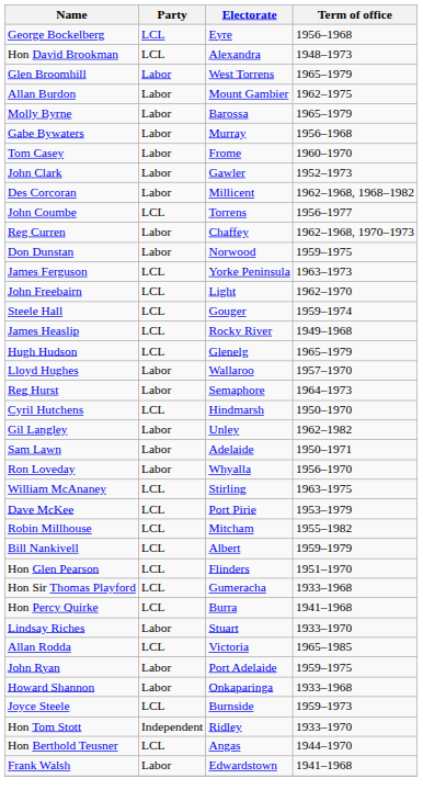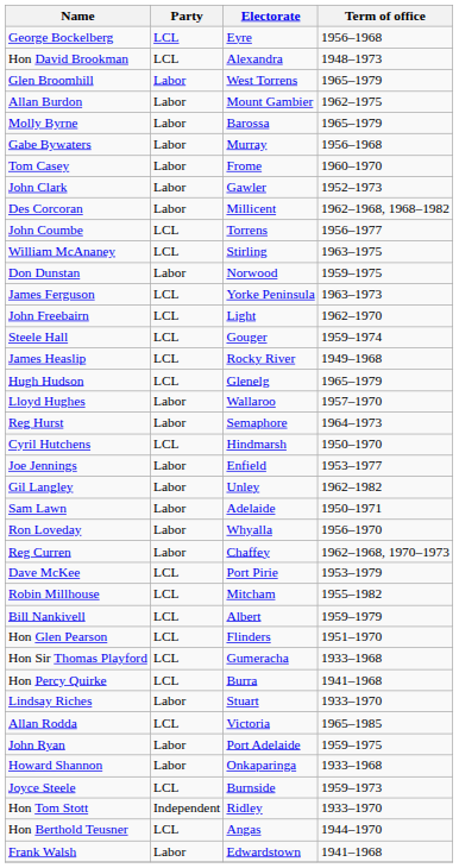 <table class="wikitable sortable">
 <tr>
 <th>Name</th>
 <th>Party</th>
 <th><a href='#'>Electorate</a></th>
 <th>Term of office</th>
 </tr>
 <tr>
 <td><a href='#'>George Bockelberg</a></td>
 <td><a href='#'>LCL</a></td>
 <td><a href='#'>Eyre</a></td>
 <td>1956–1968</td>
 </tr>
 <tr>
 <td>Hon <a href='#'>David Brookman</a></td>
 <td>LCL</td>
 <td><a href='#'>Alexandra</a></td>
 <td>1948–1973</td>
 </tr>
 <tr>
 <td><a href='#'>Glen Broomhill</a></td>
 <td><a href='#'>Labor</a></td>
 <td><a href='#'>West Torrens</a></td>
 <td>1965–1979</td>
 </tr>
 <tr>
 <td><a href='#'>Allan Burdon</a></td>
 <td>Labor</td>
 <td><a href='#'>Mount Gambier</a></td>
 <td>1962–1975</td>
 </tr>
 <tr>
 <td><a href='#'>Molly Byrne</a></td>
 <td>Labor</td>
 <td><a href='#'>Barossa</a></td>
 <td>1965–1979</td>
 </tr>
 <tr>
 <td><a href='#'>Gabe Bywaters</a></td>
 <td>Labor</td>
 <td><a href='#'>Murray</a></td>
 <td>1956–1968</td>
 </tr>
 <tr>
 <td><a href='#'>Tom Casey</a></td>
 <td>Labor</td>
 <td><a href='#'>Frome</a></td>
 <td>1960–1970</td>
 </tr>
 <tr>
 <td><a href='#'>John Clark</a></td>
 <td>Labor</td>
 <td><a href='#'>Gawler</a></td>
 <td>1952–1973</td>
 </tr>
 <tr>
 <td><a href='#'>Des Corcoran</a></td>
 <td>Labor</td>
 <td><a href='#'>Millicent</a></td>
 <td>1962–1968, 1968–1982</td>
 </tr>
 <tr>
 <td><a href='#'>John Coumbe</a></td>
 <td>LCL</td>
 <td><a href='#'>Torrens</a></td>
 <td>1956–1977</td>
 </tr>
 <tr>
-<td><a href='#'>Reg Curren</a></td>
-<td>Labor</td>
-<td><a href='#'>Chaffey</a></td>
-<td>1962–1968, 1970–1973</td>
+<td><a href='#'>William McAnaney</a></td>
+<td>LCL</td>
+<td><a href='#'>Stirling</a></td>
+<td>1963–1975</td>
 </tr>
 <tr>
 <td><a href='#'>Don Dunstan</a></td>
 <td>Labor</td>
 <td><a href='#'>Norwood</a></td>
 <td>1959–1975</td>
 </tr>
 <tr>
 <td><a href='#'>James Ferguson</a></td>
 <td>LCL</td>
 <td><a href='#'>Yorke Peninsula</a></td>
 <td>1963–1973</td>
 </tr>
 <tr>
 <td><a href='#'>John Freebairn</a></td>
 <td>LCL</td>
 <td><a href='#'>Light</a></td>
 <td>1962–1970</td>
 </tr>
 <tr>
 <td><a href='#'>Steele Hall</a></td>
 <td>LCL</td>
 <td><a href='#'>Gouger</a></td>
 <td>1959–1974</td>
 </tr>
 <tr>
 <td><a href='#'>James Heaslip</a></td>
 <td>LCL</td>
 <td><a href='#'>Rocky River</a></td>
 <td>1949–1968</td>
 </tr>
 <tr>
 <td><a href='#'>Hugh Hudson</a></td>
 <td>LCL</td>
 <td><a href='#'>Glenelg</a></td>
 <td>1965–1979</td>
 </tr>
 <tr>
 <td><a href='#'>Lloyd Hughes</a></td>
 <td>Labor</td>
 <td><a href='#'>Wallaroo</a></td>
 <td>1957–1970</td>
 </tr>
 <tr>
 <td><a href='#'>Reg Hurst</a></td>
 <td>Labor</td>
 <td><a href='#'>Semaphore</a></td>
 <td>1964–1973</td>
 </tr>
 <tr>
 <td><a href='#'>Cyril Hutchens</a></td>
 <td>LCL</td>
 <td><a href='#'>Hindmarsh</a></td>
 <td>1950–1970</td>
 </tr>
 <tr>
+<td><a href='#'>Joe Jennings</a></td>
+<td>Labor</td>
+<td><a href='#'>Enfield</a></td>
+<td>1953–1977</td>
+</tr>
+<tr>
 <td><a href='#'>Gil Langley</a></td>
 <td>Labor</td>
 <td><a href='#'>Unley</a></td>
 <td>1962–1982</td>
 </tr>
 <tr>
 <td><a href='#'>Sam Lawn</a></td>
 <td>Labor</td>
 <td><a href='#'>Adelaide</a></td>
 <td>1950–1971</td>
 </tr>
 <tr>
 <td><a href='#'>Ron Loveday</a></td>
 <td>Labor</td>
 <td><a href='#'>Whyalla</a></td>
 <td>1956–1970</td>
 </tr>
 <tr>
-<td><a href='#'>William McAnaney</a></td>
-<td>LCL</td>
-<td><a href='#'>Stirling</a></td>
-<td>1963–1975</td>
+<td><a href='#'>Reg Curren</a></td>
+<td>Labor</td>
+<td><a href='#'>Chaffey</a></td>
+<td>1962–1968, 1970–1973</td>
 </tr>
 <tr>
 <td><a href='#'>Dave McKee</a></td>
 <td>LCL</td>
 <td><a href='#'>Port Pirie</a></td>
 <td>1953–1979</td>
 </tr>
 <tr>
 <td><a href='#'>Robin Millhouse</a></td>
 <td>LCL</td>
 <td><a href='#'>Mitcham</a></td>
 <td>1955–1982</td>
 </tr>
 <tr>
 <td><a href='#'>Bill Nankivell</a></td>
 <td>LCL</td>
 <td><a href='#'>Albert</a></td>
 <td>1959–1979</td>
 </tr>
 <tr>
 <td>Hon <a href='#'>Glen Pearson</a></td>
 <td>LCL</td>
 <td><a href='#'>Flinders</a></td>
 <td>1951–1970</td>
 </tr>
 <tr>
 <td>Hon Sir <a href='#'>Thomas Playford</a></td>
 <td>LCL</td>
 <td><a href='#'>Gumeracha</a></td>
 <td>1933–1968</td>
 </tr>
 <tr>
 <td>Hon <a href='#'>Percy Quirke</a></td>
 <td>LCL</td>
 <td><a href='#'>Burra</a></td>
 <td>1941–1968</td>
 </tr>
 <tr>
 <td><a href='#'>Lindsay Riches</a></td>
 <td>Labor</td>
 <td><a href='#'>Stuart</a></td>
 <td>1933–1970</td>
 </tr>
 <tr>
 <td><a href='#'>Allan Rodda</a></td>
 <td>LCL</td>
 <td><a href='#'>Victoria</a></td>
 <td>1965–1985</td>
 </tr>
 <tr>
 <td><a href='#'>John Ryan</a></td>
 <td>Labor</td>
 <td><a href='#'>Port Adelaide</a></td>
 <td>1959–1975</td>
 </tr>
 <tr>
 <td><a href='#'>Howard Shannon</a></td>
 <td>Labor</td>
 <td><a href='#'>Onkaparinga</a></td>
 <td>1933–1968</td>
 </tr>
 <tr>
 <td><a href='#'>Joyce Steele</a></td>
 <td>LCL</td>
 <td><a href='#'>Burnside</a></td>
 <td>1959–1973</td>
 </tr>
 <tr>
 <td>Hon <a href='#'>Tom Stott</a></td>
 <td>Independent</td>
 <td><a href='#'>Ridley</a></td>
 <td>1933–1970</td>
 </tr>
 <tr>
 <td>Hon <a href='#'>Berthold Teusner</a></td>
 <td>LCL</td>
 <td><a href='#'>Angas</a></td>
 <td>1944–1970</td>
 </tr>
 <tr>
 <td><a href='#'>Frank Walsh</a></td>
 <td>Labor</td>
 <td><a href='#'>Edwardstown</a></td>
 <td>1941–1968</td>
 </tr>
 <tr>
 </tr>
 </table>
